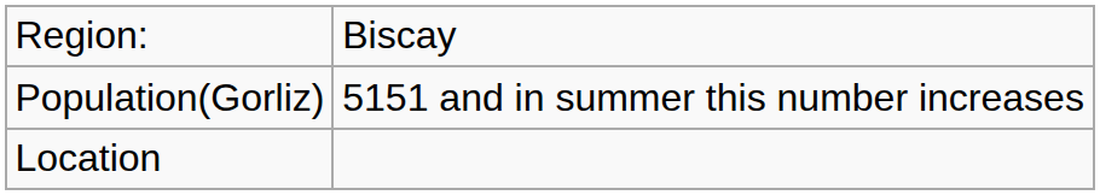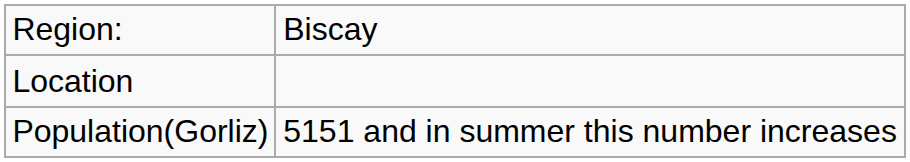 <table class="wikitable">
 <tr>
 <td>Region:</td>
 <td>Biscay</td>
 </tr>
 <tr>
+<td>Location</td>
+<td></td>
+</tr>
+<tr>
 <td>Population(Gorliz)</td>
 <td>5151 and in summer this number increases</td>
 </tr>
-<tr>
-<td>Location</td>
-<td></td>
-</tr>
 </table>
